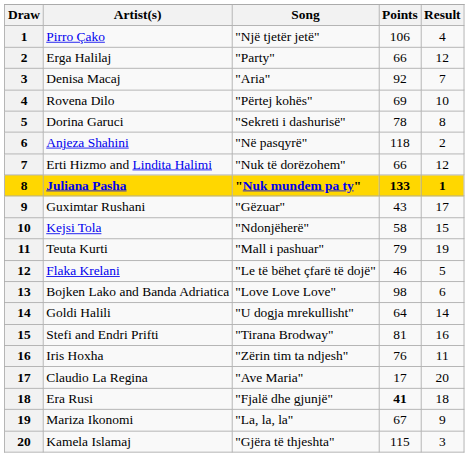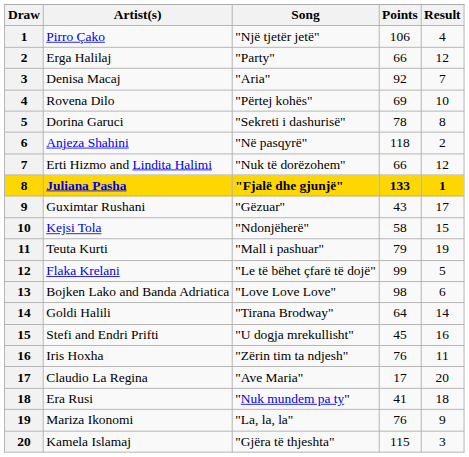 <table class="sortable wikitable plainrowheaders" style="margin: 1em auto 1em auto; text-align:center;">
 <tr>
 </tr>
 <tr>
 <th scope="col">Draw</th>
 <th scope="col">Artist(s)</th>
 <th scope="col">Song</th>
 <th scope="col">Points</th>
 <th scope="col">Result</th>
 </tr>
 <tr>
 <th scope="row" style="text-align:center;">1</th>
 <td style="text-align:left;"><a href='#'>Pirro Çako</a></td>
 <td style="text-align:left;">"Një tjetër jetë"</td>
 <td>106</td>
 <td>4</td>
 </tr>
 <tr>
 <th scope="row" style="text-align:center;">2</th>
 <td style="text-align:left;">Erga Halilaj</td>
 <td style="text-align:left;">"Party"</td>
 <td>66</td>
 <td>12</td>
 </tr>
 <tr>
 <th scope="row" style="text-align:center;">3</th>
 <td style="text-align:left;">Denisa Macaj</td>
 <td style="text-align:left;">"Aria"</td>
 <td>92</td>
 <td>7</td>
 </tr>
 <tr>
 <th scope="row" style="text-align:center;">4</th>
 <td style="text-align:left;">Rovena Dilo</td>
 <td style="text-align:left;">"Përtej kohës"</td>
 <td>69</td>
 <td>10</td>
 </tr>
 <tr>
 <th scope="row" style="text-align:center;">5</th>
 <td style="text-align:left;">Dorina Garuci</td>
 <td style="text-align:left;">"Sekreti i dashurisë"</td>
 <td>78</td>
 <td>8</td>
 </tr>
 <tr>
 <th scope="row" style="text-align:center;">6</th>
 <td style="text-align:left;"><a href='#'>Anjeza Shahini</a></td>
 <td style="text-align:left;">"Në pasqyrë"</td>
 <td>118</td>
 <td>2</td>
 </tr>
 <tr>
 <th scope="row" style="text-align:center;">7</th>
 <td style="text-align:left;">Erti Hizmo and <a href='#'>Lindita Halimi</a></td>
 <td style="text-align:left;">"Nuk të dorëzohem"</td>
 <td>66</td>
 <td>12</td>
 </tr>
 <tr style="font-weight:bold; background:gold;">
 <th scope="row" style="text-align:center; font-weight:bold; background:gold;">8</th>
 <td style="text-align:left;"><a href='#'>Juliana Pasha</a></td>
-<td style="text-align:left;">"<a href='#'>Nuk mundem pa ty</a>"</td>
+<td style="text-align:left;">"Fjalë dhe gjunjë"</td>
 <td>133</td>
 <td>1</td>
 </tr>
 <tr>
 <th scope="row" style="text-align:center;">9</th>
 <td style="text-align:left;">Guximtar Rushani</td>
 <td style="text-align:left;">"Gëzuar"</td>
 <td>43</td>
 <td>17</td>
 </tr>
 <tr>
 <th scope="row" style="text-align:center;">10</th>
 <td style="text-align:left;"><a href='#'>Kejsi Tola</a></td>
 <td style="text-align:left;">"Ndonjëherë"</td>
 <td>58</td>
 <td>15</td>
 </tr>
 <tr>
 <th scope="row" style="text-align:center;">11</th>
 <td style="text-align:left;">Teuta Kurti</td>
 <td style="text-align:left;">"Mall i pashuar"</td>
 <td>79</td>
 <td>19</td>
 </tr>
 <tr>
 <th scope="row" style="text-align:center;">12</th>
 <td style="text-align:left;"><a href='#'>Flaka Krelani</a></td>
 <td style="text-align:left;">"Le të bëhet çfarë të dojë"</td>
-<td>46</td>
+<td>99</td>
 <td>5</td>
 </tr>
 <tr>
 <th scope="row" style="text-align:center;">13</th>
 <td style="text-align:left;">Bojken Lako and Banda Adriatica</td>
 <td style="text-align:left;">"Love Love Love"</td>
 <td>98</td>
 <td>6</td>
 </tr>
 <tr>
 <th scope="row" style="text-align:center;">14</th>
 <td style="text-align:left;">Goldi Halili</td>
-<td style="text-align:left;">"U dogja mrekullisht"</td>
+<td style="text-align:left;">"Tirana Brodway"</td>
 <td>64</td>
 <td>14</td>
 </tr>
 <tr>
 <th scope="row" style="text-align:center;">15</th>
 <td style="text-align:left;">Stefi and Endri Prifti</td>
-<td style="text-align:left;">"Tirana Brodway"</td>
-<td>81</td>
+<td style="text-align:left;">"U dogja mrekullisht"</td>
+<td>45</td>
 <td>16</td>
 </tr>
 <tr>
 <th scope="row" style="text-align:center;">16</th>
 <td style="text-align:left;">Iris Hoxha</td>
 <td style="text-align:left;">"Zërin tim ta ndjesh"</td>
 <td>76</td>
 <td>11</td>
 </tr>
 <tr>
 <th scope="row" style="text-align:center;">17</th>
 <td style="text-align:left;">Claudio La Regina</td>
 <td style="text-align:left;">"Ave Maria"</td>
 <td>17</td>
 <td>20</td>
 </tr>
 <tr>
 <th scope="row" style="text-align:center;">18</th>
 <td style="text-align:left;">Era Rusi</td>
-<td style="text-align:left;">"Fjalë dhe gjunjë"</td>
-<td><strong>41</strong></td>
+<td style="text-align:left;">"<a href='#'>Nuk mundem pa ty</a>"</td>
+<td>41</td>
 <td>18</td>
 </tr>
 <tr>
 <th scope="row" style="text-align:center;">19</th>
 <td style="text-align:left;">Mariza Ikonomi</td>
 <td style="text-align:left;">"La, la, la"</td>
-<td>67</td>
+<td>76</td>
 <td>9</td>
 </tr>
 <tr>
 <th scope="row" style="text-align:center;">20</th>
 <td style="text-align:left;">Kamela Islamaj</td>
 <td style="text-align:left;">"Gjëra të thjeshta"</td>
 <td>115</td>
 <td>3</td>
 </tr>
 </table>
